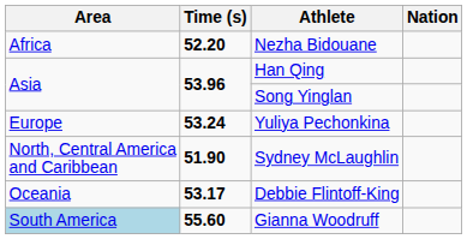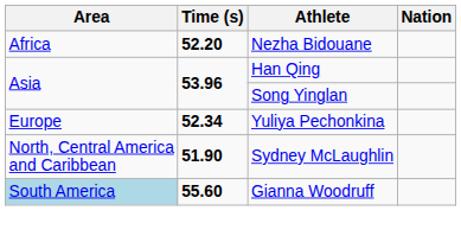 <table class="wikitable">
 <tr>
 <th>Area</th>
 <th>Time (s)</th>
 <th>Athlete</th>
 <th>Nation</th>
 </tr>
 <tr>
 <td><a href='#'>Africa</a> </td>
 <td><strong>52.20</strong></td>
 <td><a href='#'>Nezha Bidouane</a></td>
 <td></td>
 </tr>
 <tr>
 <td rowspan=2><a href='#'>Asia</a> </td>
 <td rowspan=2><strong>53.96</strong></td>
 <td><a href='#'>Han Qing</a></td>
 <td></td>
 </tr>
 <tr>
 <td><a href='#'>Song Yinglan</a></td>
 <td></td>
 </tr>
 <tr>
 <td><a href='#'>Europe</a> </td>
-<td><strong>53.24</strong></td>
+<td><strong>52.34</strong></td>
 <td><a href='#'>Yuliya Pechonkina</a></td>
 <td></td>
 </tr>
 <tr>
 <td><a href='#'>North, Central America<br> and Caribbean</a> </td>
 <td><strong>51.90</strong> </td>
 <td><a href='#'>Sydney McLaughlin</a></td>
 <td></td>
 </tr>
 <tr>
-<td><a href='#'>Oceania</a> </td>
-<td><strong>53.17</strong></td>
-<td><a href='#'>Debbie Flintoff-King</a></td>
-<td></td>
-</tr>
-<tr>
 <td style="background: lightblue;"><a href='#'>South America</a> </td>
 <td><strong>55.60</strong></td>
 <td><a href='#'>Gianna Woodruff</a></td>
 <td></td>
 </tr>
 </table>
